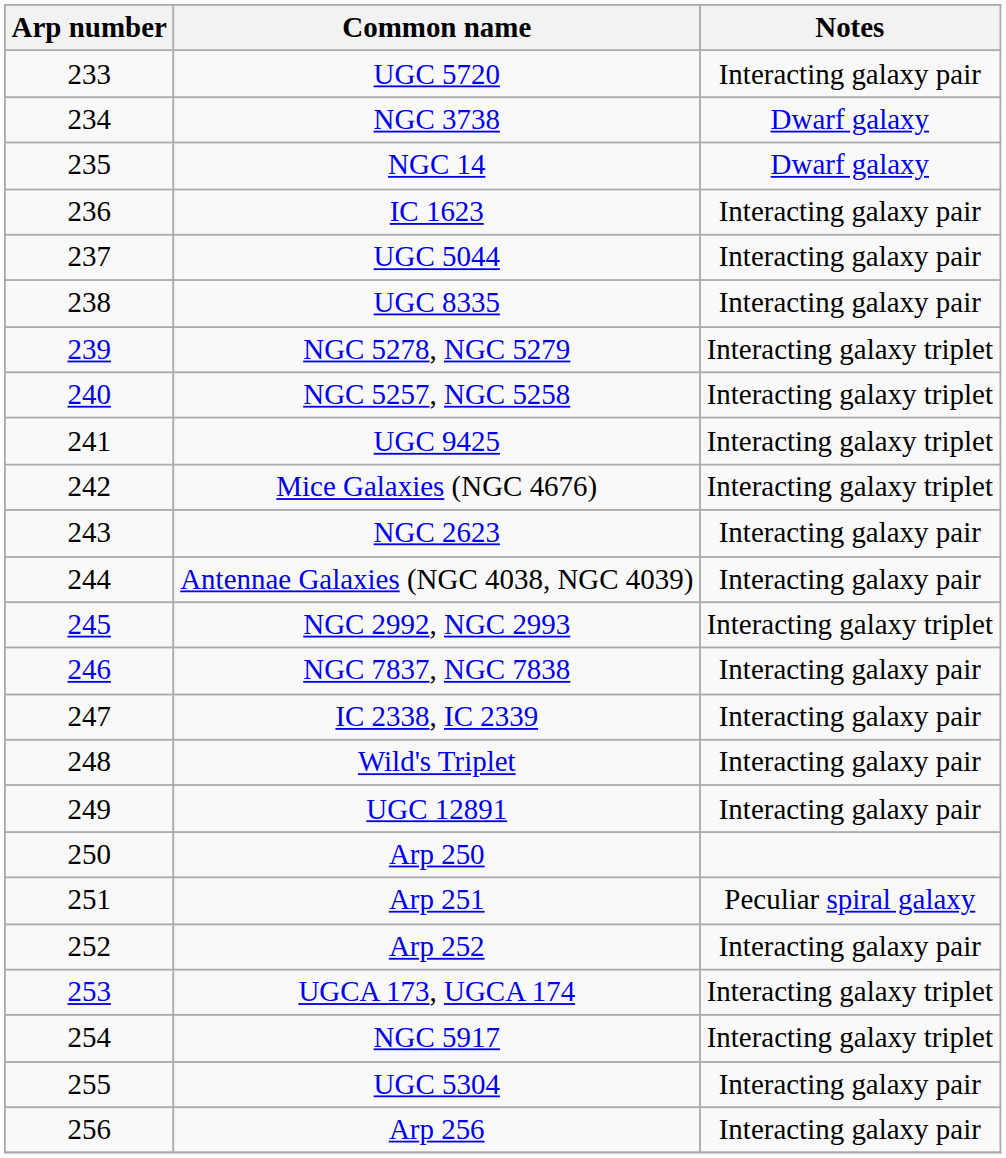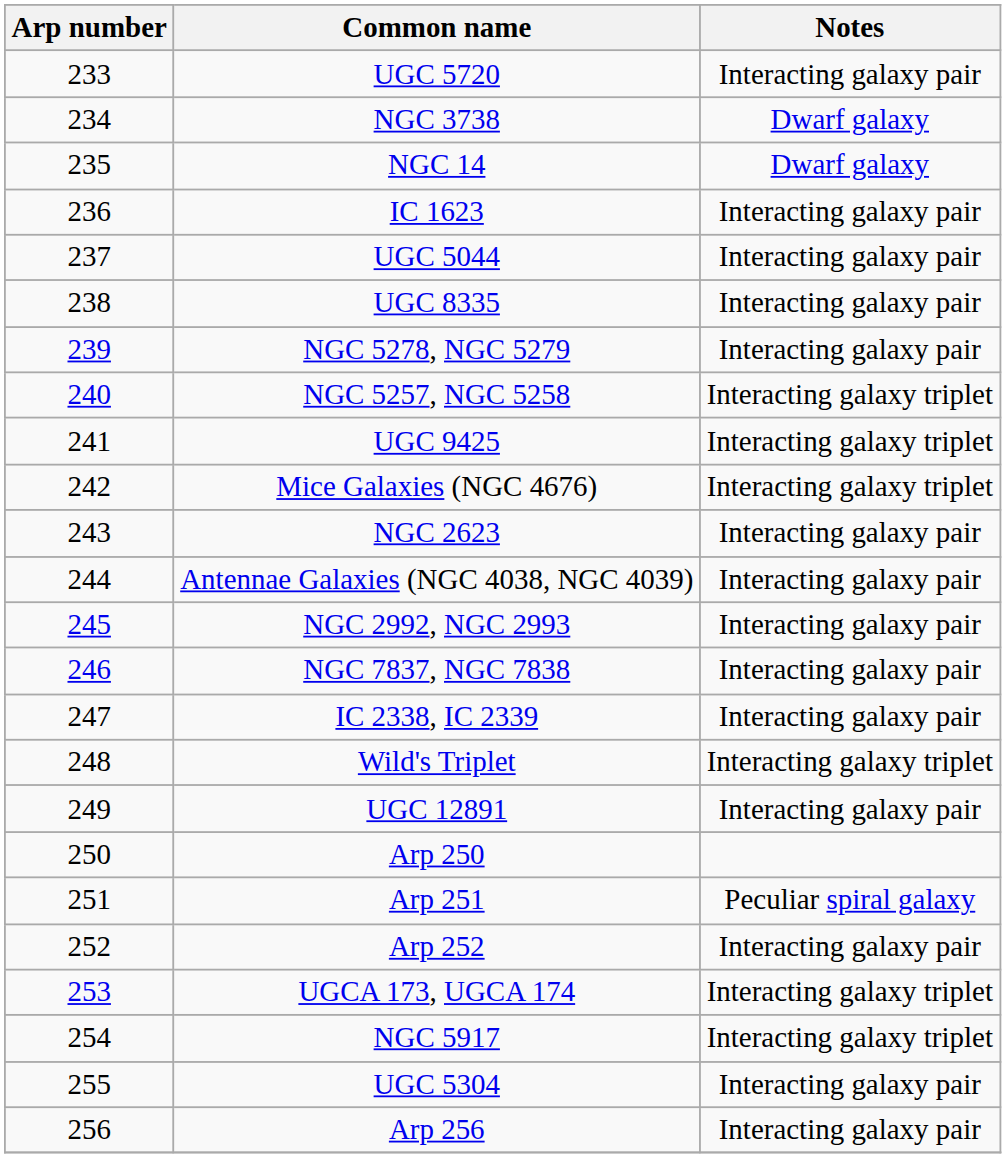 <table class="wikitable" style="text-align:center;">
 <tr>
 <th>Arp number</th>
 <th>Common name</th>
 <th>Notes</th>
 </tr>
 <tr>
 <td>233</td>
 <td><a href='#'>UGC 5720</a></td>
 <td>Interacting galaxy pair</td>
 </tr>
 <tr>
 <td>234</td>
 <td><a href='#'>NGC 3738</a></td>
 <td><a href='#'>Dwarf galaxy</a></td>
 </tr>
 <tr>
 <td>235</td>
 <td><a href='#'>NGC 14</a></td>
 <td><a href='#'>Dwarf galaxy</a></td>
 </tr>
 <tr>
 <td>236</td>
 <td><a href='#'>IC 1623</a></td>
 <td>Interacting galaxy pair</td>
 </tr>
 <tr>
 <td>237</td>
 <td><a href='#'>UGC 5044</a></td>
 <td>Interacting galaxy pair</td>
 </tr>
 <tr>
 <td>238</td>
 <td><a href='#'>UGC 8335</a></td>
 <td>Interacting galaxy pair</td>
 </tr>
 <tr>
 <td><a href='#'>239</a></td>
 <td><a href='#'>NGC 5278</a>, <a href='#'>NGC 5279</a></td>
-<td>Interacting galaxy triplet</td>
+<td>Interacting galaxy pair</td>
 </tr>
 <tr>
 <td><a href='#'>240</a></td>
 <td><a href='#'>NGC 5257</a>, <a href='#'>NGC 5258</a></td>
 <td>Interacting galaxy triplet</td>
 </tr>
 <tr>
 <td>241</td>
 <td><a href='#'>UGC 9425</a></td>
 <td>Interacting galaxy triplet</td>
 </tr>
 <tr>
 <td>242</td>
 <td><a href='#'>Mice Galaxies</a> (NGC 4676)</td>
 <td>Interacting galaxy triplet</td>
 </tr>
 <tr>
 <td>243</td>
 <td><a href='#'>NGC 2623</a></td>
 <td>Interacting galaxy pair</td>
 </tr>
 <tr>
 <td>244</td>
 <td><a href='#'>Antennae Galaxies</a> (NGC 4038, NGC 4039)</td>
 <td>Interacting galaxy pair</td>
 </tr>
 <tr>
 <td><a href='#'>245</a></td>
 <td><a href='#'>NGC 2992</a>, <a href='#'>NGC 2993</a></td>
-<td>Interacting galaxy triplet</td>
+<td>Interacting galaxy pair</td>
 </tr>
 <tr>
 <td><a href='#'>246</a></td>
 <td><a href='#'>NGC 7837</a>, <a href='#'>NGC 7838</a></td>
 <td>Interacting galaxy pair</td>
 </tr>
 <tr>
 <td>247</td>
 <td><a href='#'>IC 2338</a>, <a href='#'>IC 2339</a></td>
 <td>Interacting galaxy pair</td>
 </tr>
 <tr>
 <td>248</td>
 <td><a href='#'>Wild's Triplet</a></td>
-<td>Interacting galaxy pair</td>
+<td>Interacting galaxy triplet</td>
 </tr>
 <tr>
 <td>249</td>
 <td><a href='#'>UGC 12891</a></td>
 <td>Interacting galaxy pair</td>
 </tr>
 <tr>
 <td>250</td>
 <td><a href='#'>Arp 250</a></td>
 <td></td>
 </tr>
 <tr>
 <td>251</td>
 <td><a href='#'>Arp 251</a></td>
 <td>Peculiar <a href='#'>spiral galaxy</a></td>
 </tr>
 <tr>
 <td>252</td>
 <td><a href='#'>Arp 252</a></td>
 <td>Interacting galaxy pair</td>
 </tr>
 <tr>
 <td><a href='#'>253</a></td>
 <td><a href='#'>UGCA 173</a>, <a href='#'>UGCA 174</a></td>
 <td>Interacting galaxy triplet</td>
 </tr>
 <tr>
 <td>254</td>
 <td><a href='#'>NGC 5917</a></td>
 <td>Interacting galaxy triplet</td>
 </tr>
 <tr>
 <td>255</td>
 <td><a href='#'>UGC 5304</a></td>
 <td>Interacting galaxy pair</td>
 </tr>
 <tr>
 <td>256</td>
 <td><a href='#'>Arp 256</a></td>
 <td>Interacting galaxy pair</td>
 </tr>
 <tr>
 </tr>
 </table>
